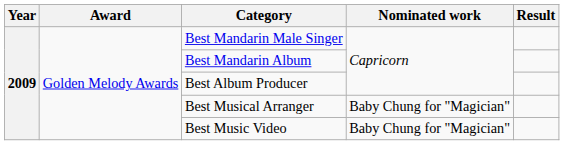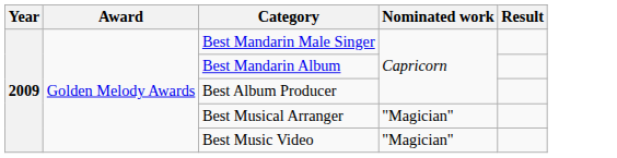 <table class="wikitable sortable plainrowheaders">
 <tr>
 <th class="unsortable">Year</th>
 <th>Award</th>
 <th>Category</th>
 <th>Nominated work</th>
 <th>Result</th>
 </tr>
 <tr>
 <th scope="row" rowspan="5">2009</th>
 <td rowspan="5"><a href='#'>Golden Melody Awards</a></td>
 <td><a href='#'>Best Mandarin Male Singer</a></td>
 <td rowspan="3"><em>Capricorn</em></td>
 <td></td>
 </tr>
 <tr>
 <td><a href='#'>Best Mandarin Album</a></td>
 <td></td>
 </tr>
 <tr>
 <td>Best Album Producer</td>
 <td></td>
 </tr>
 <tr>
 <td>Best Musical Arranger</td>
-<td>Baby Chung for "Magician"</td>
+<td>"Magician"</td>
 <td></td>
 </tr>
 <tr>
 <td>Best Music Video</td>
-<td>Baby Chung for "Magician"</td>
+<td>"Magician"</td>
 <td></td>
 </tr>
 </table>
